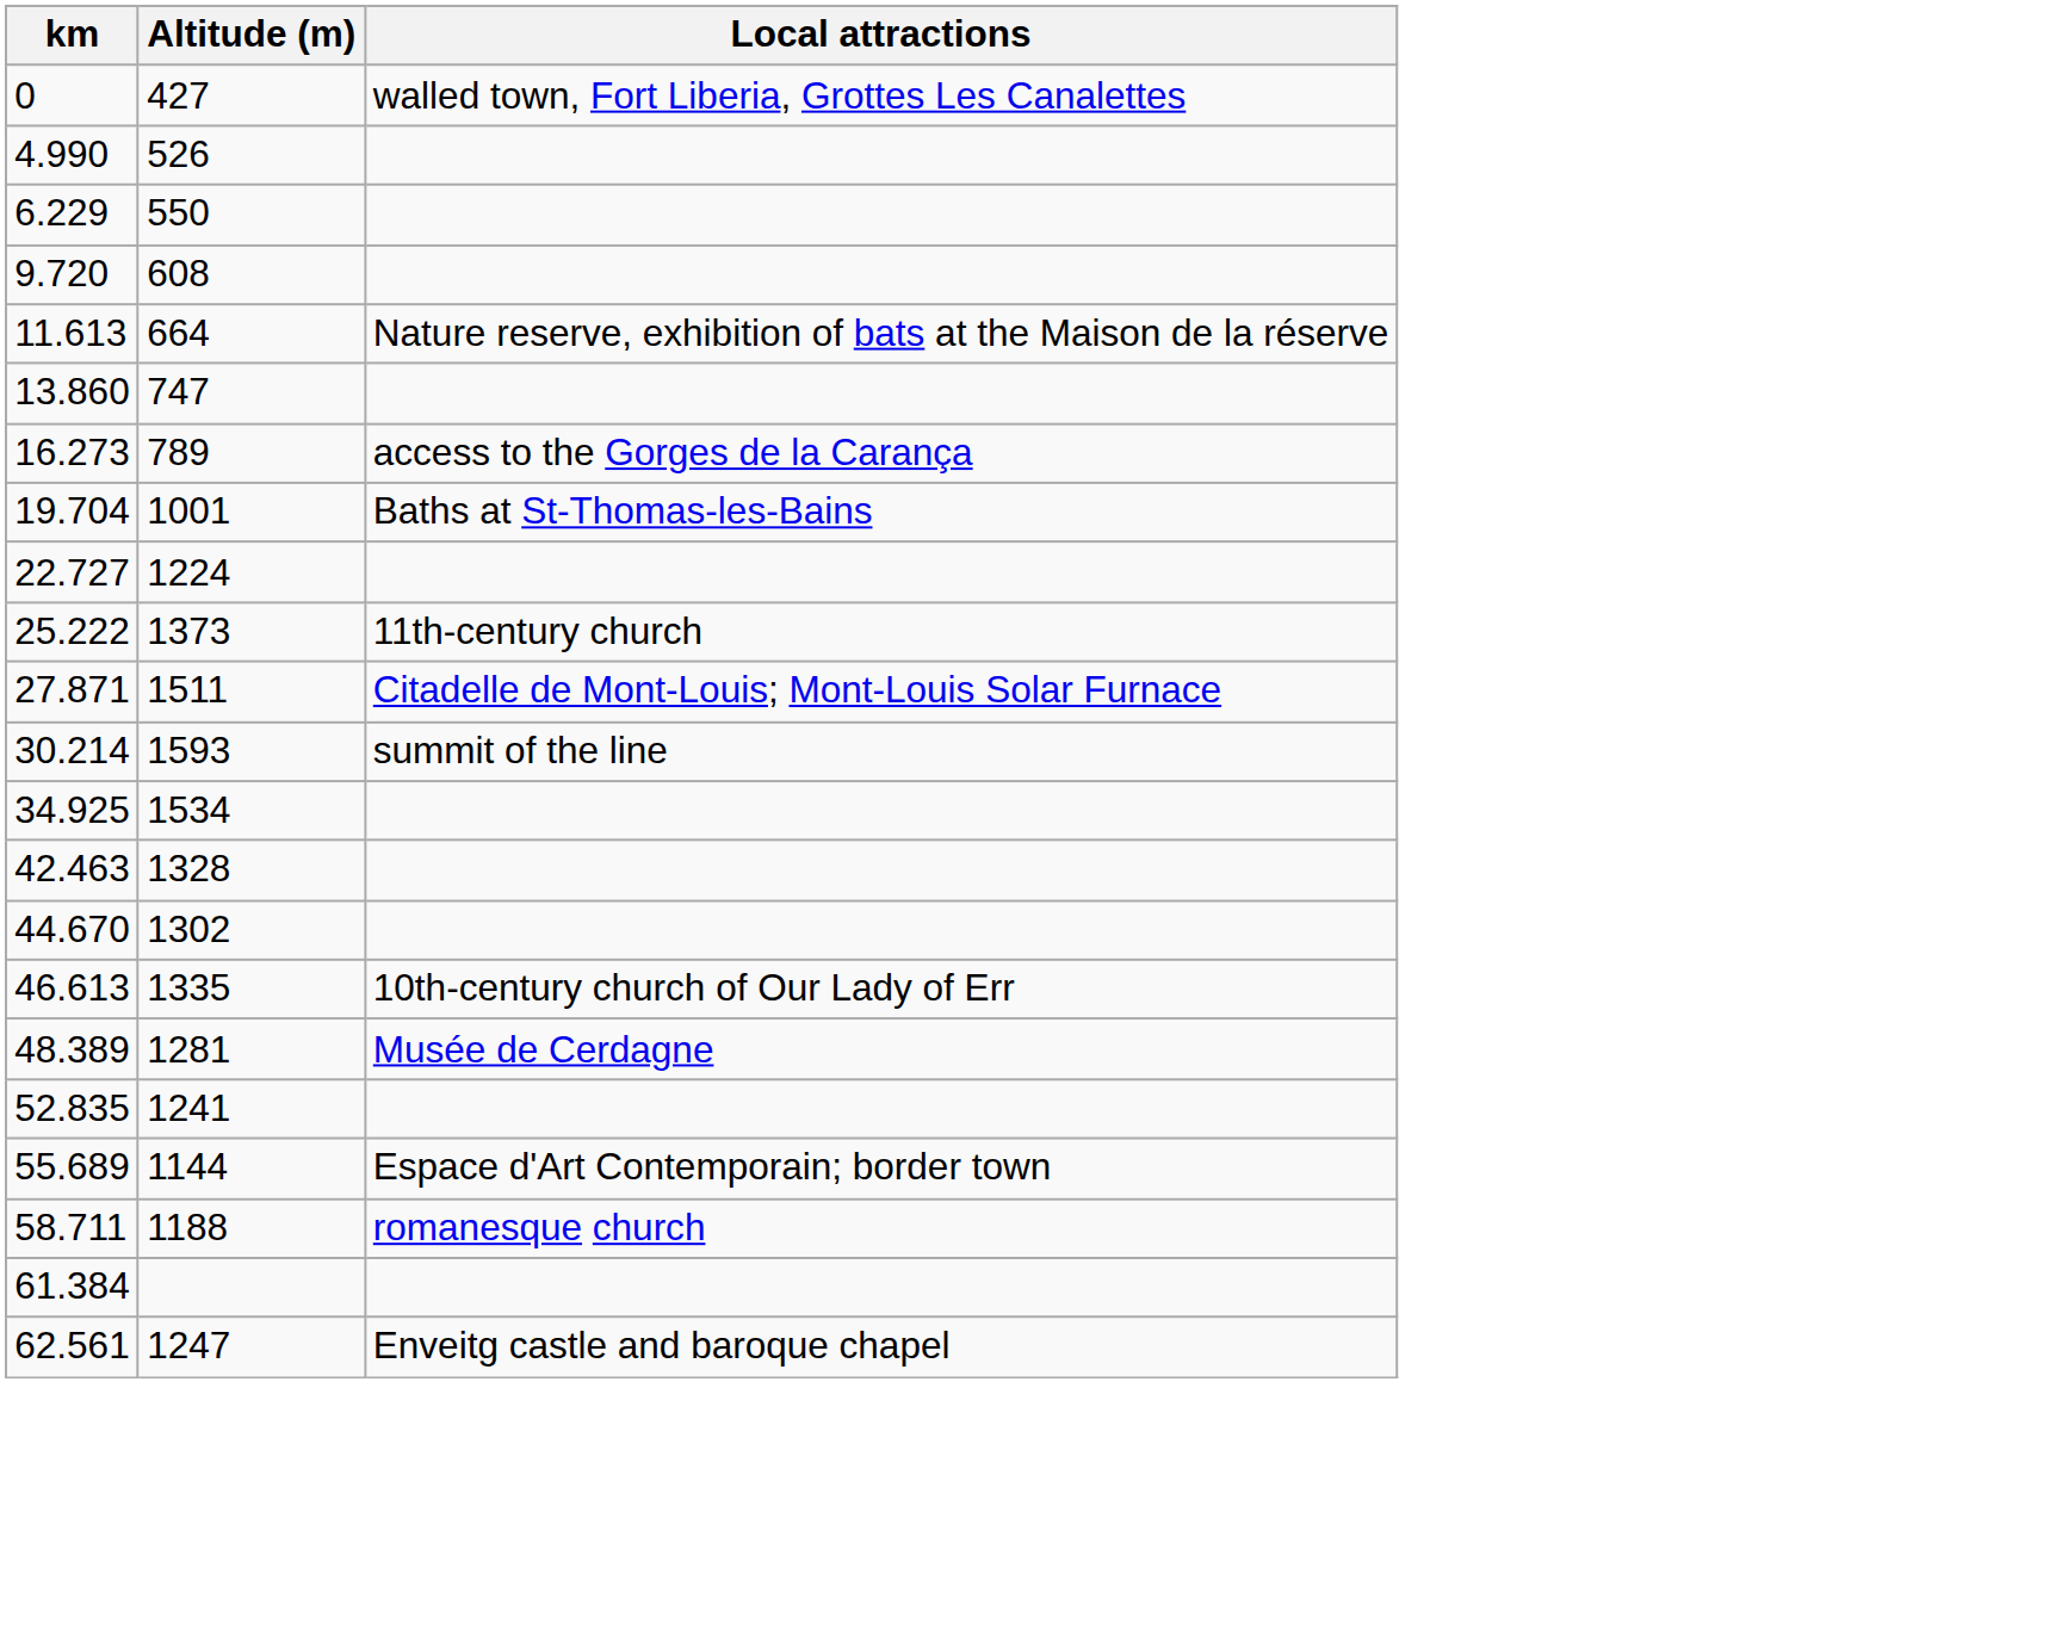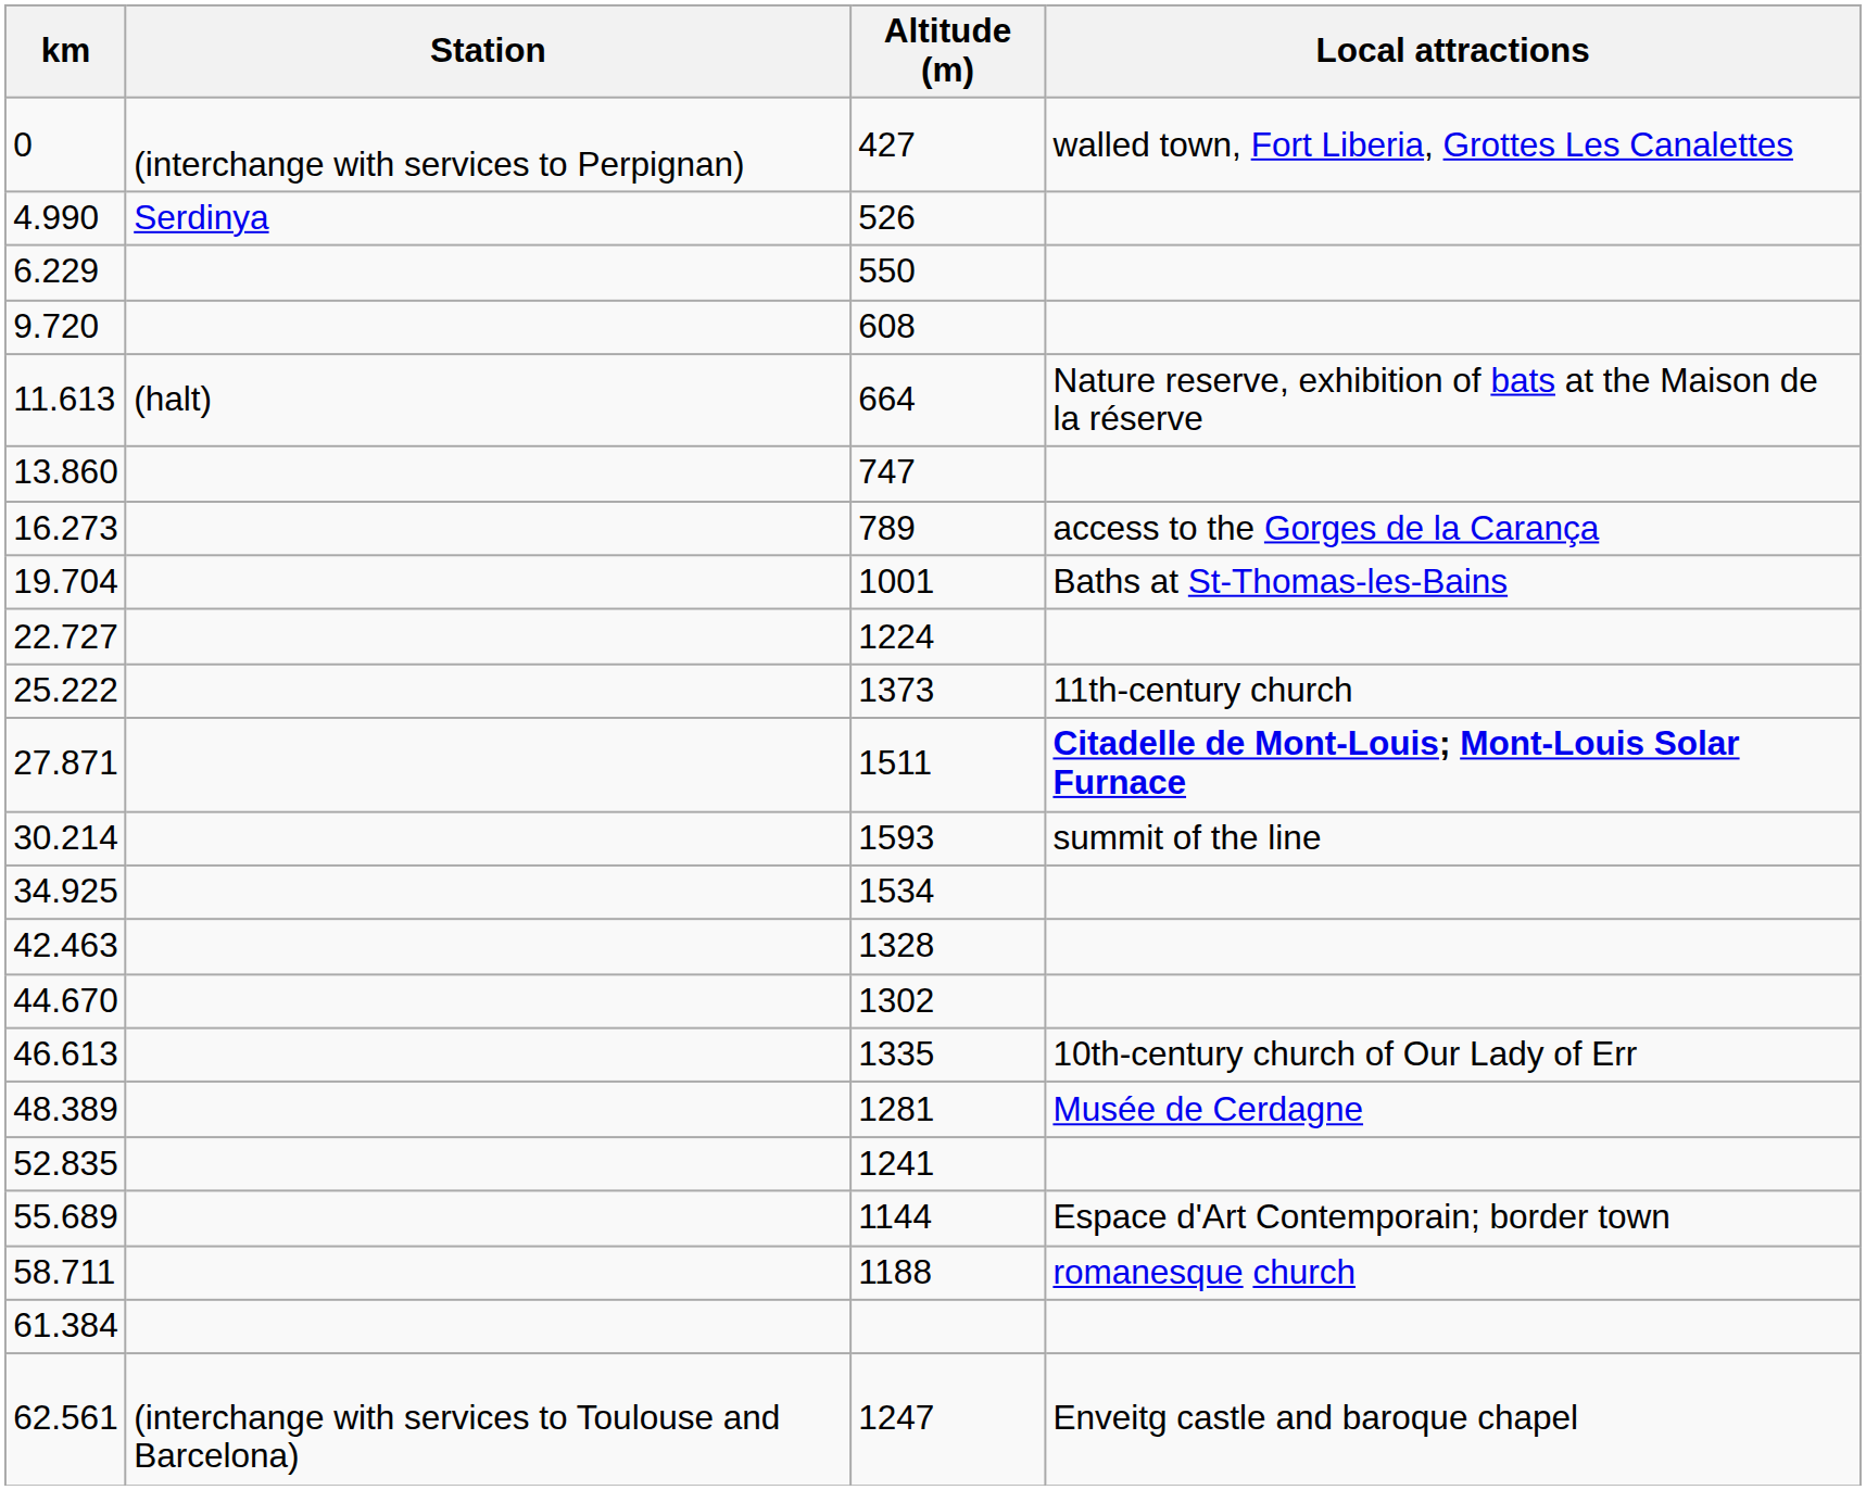 <table class="wikitable">
 <tr>
 <th>km</th>
+<th>Station</th>
 <th>Altitude (m)</th>
 <th>Local attractions</th>
 </tr>
 <tr>
 <td>0</td>
+<td><strong></strong><br>(interchange with services to Perpignan)</td>
 <td>427</td>
 <td>walled town, <a href='#'>Fort Liberia</a>, <a href='#'>Grottes Les Canalettes</a></td>
 </tr>
 <tr>
 <td>4.990</td>
+<td><a href='#'>Serdinya</a></td>
 <td>526</td>
 <td></td>
 </tr>
 <tr>
 <td>6.229</td>
+<td></td>
 <td>550</td>
 <td></td>
 </tr>
 <tr>
 <td>9.720</td>
+<td></td>
 <td>608</td>
 <td></td>
 </tr>
 <tr>
 <td>11.613</td>
+<td> (halt)</td>
 <td>664</td>
 <td>Nature reserve, exhibition of <a href='#'>bats</a> at the Maison de la réserve</td>
 </tr>
 <tr>
 <td>13.860</td>
+<td></td>
 <td>747</td>
 <td></td>
 </tr>
 <tr>
 <td>16.273</td>
+<td></td>
 <td>789</td>
 <td>access to the <a href='#'>Gorges de la Carança</a></td>
 </tr>
 <tr>
 <td>19.704</td>
+<td><strong></strong></td>
 <td>1001</td>
 <td>Baths at <a href='#'>St-Thomas-les-Bains</a></td>
 </tr>
 <tr>
 <td>22.727</td>
+<td></td>
 <td>1224</td>
 <td></td>
 </tr>
 <tr>
 <td>25.222</td>
+<td></td>
 <td>1373</td>
 <td>11th-century church</td>
 </tr>
 <tr>
 <td>27.871</td>
+<td><strong></strong></td>
 <td>1511</td>
-<td><a href='#'>Citadelle de Mont-Louis</a>; <a href='#'>Mont-Louis Solar Furnace</a></td>
+<td><strong><a href='#'>Citadelle de Mont-Louis</a>; <a href='#'>Mont-Louis Solar Furnace</a></strong></td>
 </tr>
 <tr>
 <td>30.214</td>
+<td></td>
 <td>1593</td>
 <td>summit of the line</td>
 </tr>
 <tr>
 <td>34.925</td>
+<td></td>
 <td>1534</td>
 <td></td>
 </tr>
 <tr>
 <td>42.463</td>
+<td></td>
 <td>1328</td>
 <td></td>
 </tr>
 <tr>
 <td>44.670</td>
+<td></td>
 <td>1302</td>
 <td></td>
 </tr>
 <tr>
 <td>46.613</td>
+<td></td>
 <td>1335</td>
 <td>10th-century church of Our Lady of Err</td>
 </tr>
 <tr>
 <td>48.389</td>
+<td></td>
 <td>1281</td>
 <td><a href='#'>Musée de Cerdagne</a></td>
 </tr>
 <tr>
 <td>52.835</td>
+<td></td>
 <td>1241</td>
 <td></td>
 </tr>
 <tr>
 <td>55.689</td>
+<td></td>
 <td>1144</td>
 <td>Espace d'Art Contemporain; border town</td>
 </tr>
 <tr>
 <td>58.711</td>
+<td></td>
 <td>1188</td>
 <td><a href='#'>romanesque</a> <a href='#'>church</a></td>
 </tr>
 <tr>
 <td>61.384</td>
 <td></td>
 <td></td>
+<td></td>
 </tr>
 <tr>
 <td>62.561</td>
+<td><strong></strong><br>(interchange with services to Toulouse and Barcelona)</td>
 <td>1247</td>
 <td>Enveitg castle and baroque chapel</td>
 </tr>
 </table>
